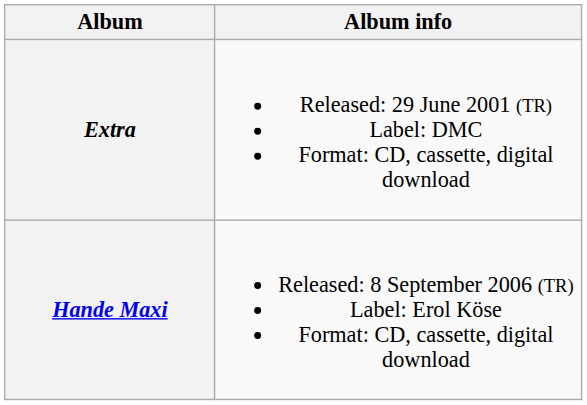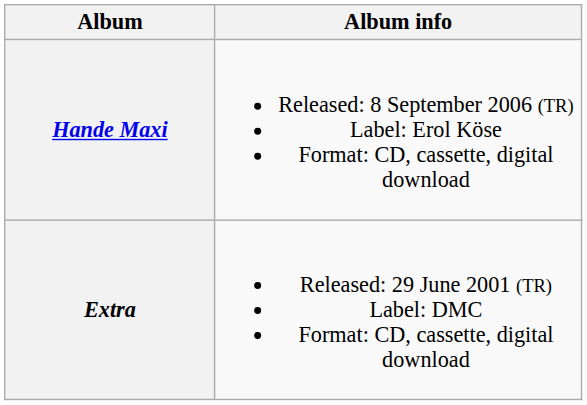 <table class="wikitable plainrowheaders" style="text-align:center;" border="1">
 <tr>
 <th scope="col" style="width:9em;">Album</th>
 <th scope="col" style="width:16em;">Album info</th>
 </tr>
 <tr>
+<th scope="row"><em><a href='#'>Hande Maxi</a></em></th>
+<td><br><ul><li>Released: 8 September 2006 <small>(TR)</small></li><li>Label: Erol Köse</li><li>Format: CD, cassette, digital download</li></ul></td>
+</tr>
+<tr>
 <th scope="row"><em>Extra</em></th>
 <td><br><ul><li>Released: 29 June 2001 <small>(TR)</small></li><li>Label: DMC</li><li>Format: CD, cassette, digital download</li></ul></td>
 </tr>
-<tr>
-<th scope="row"><em><a href='#'>Hande Maxi</a></em></th>
-<td><br><ul><li>Released: 8 September 2006 <small>(TR)</small></li><li>Label: Erol Köse</li><li>Format: CD, cassette, digital download</li></ul></td>
-</tr>
 </table>
